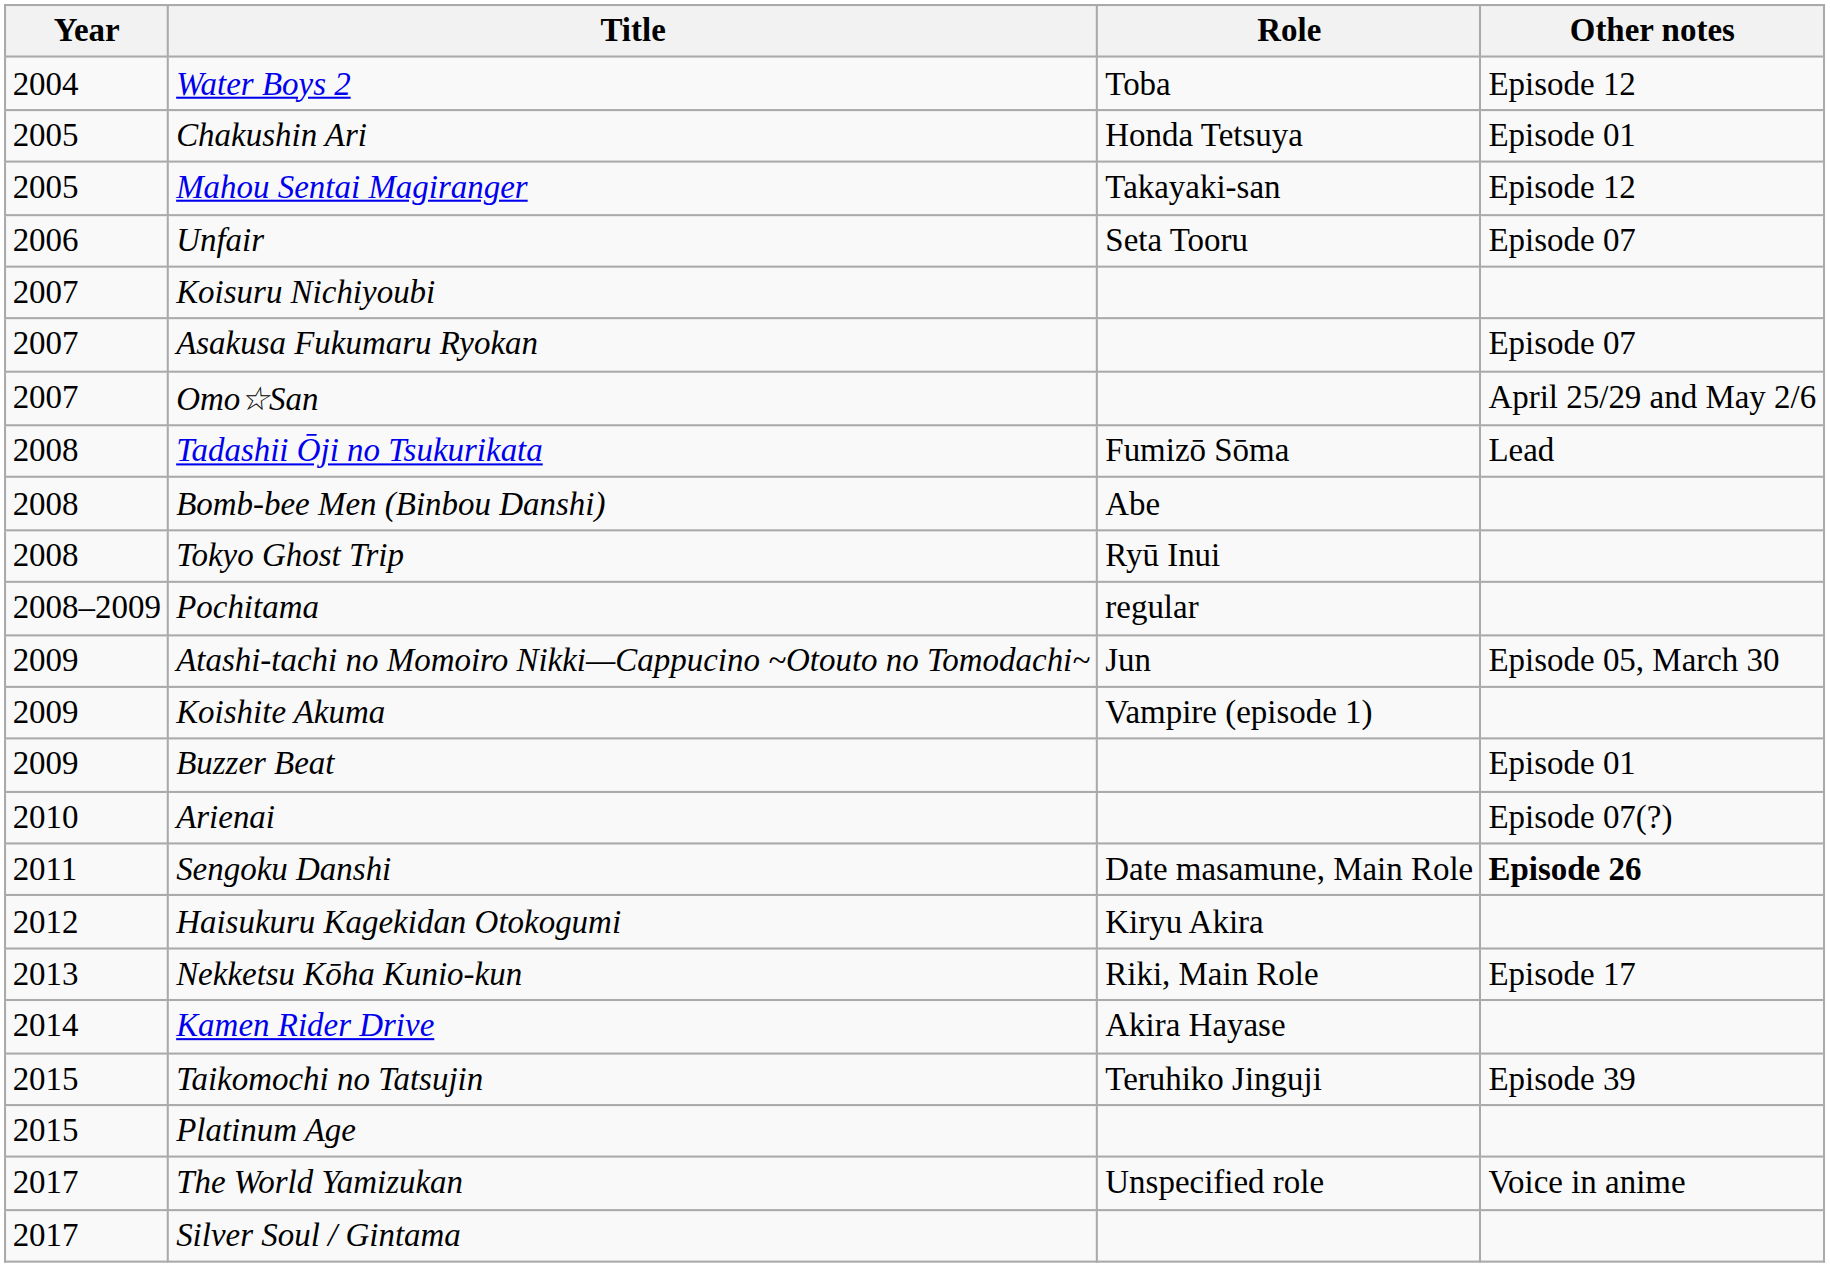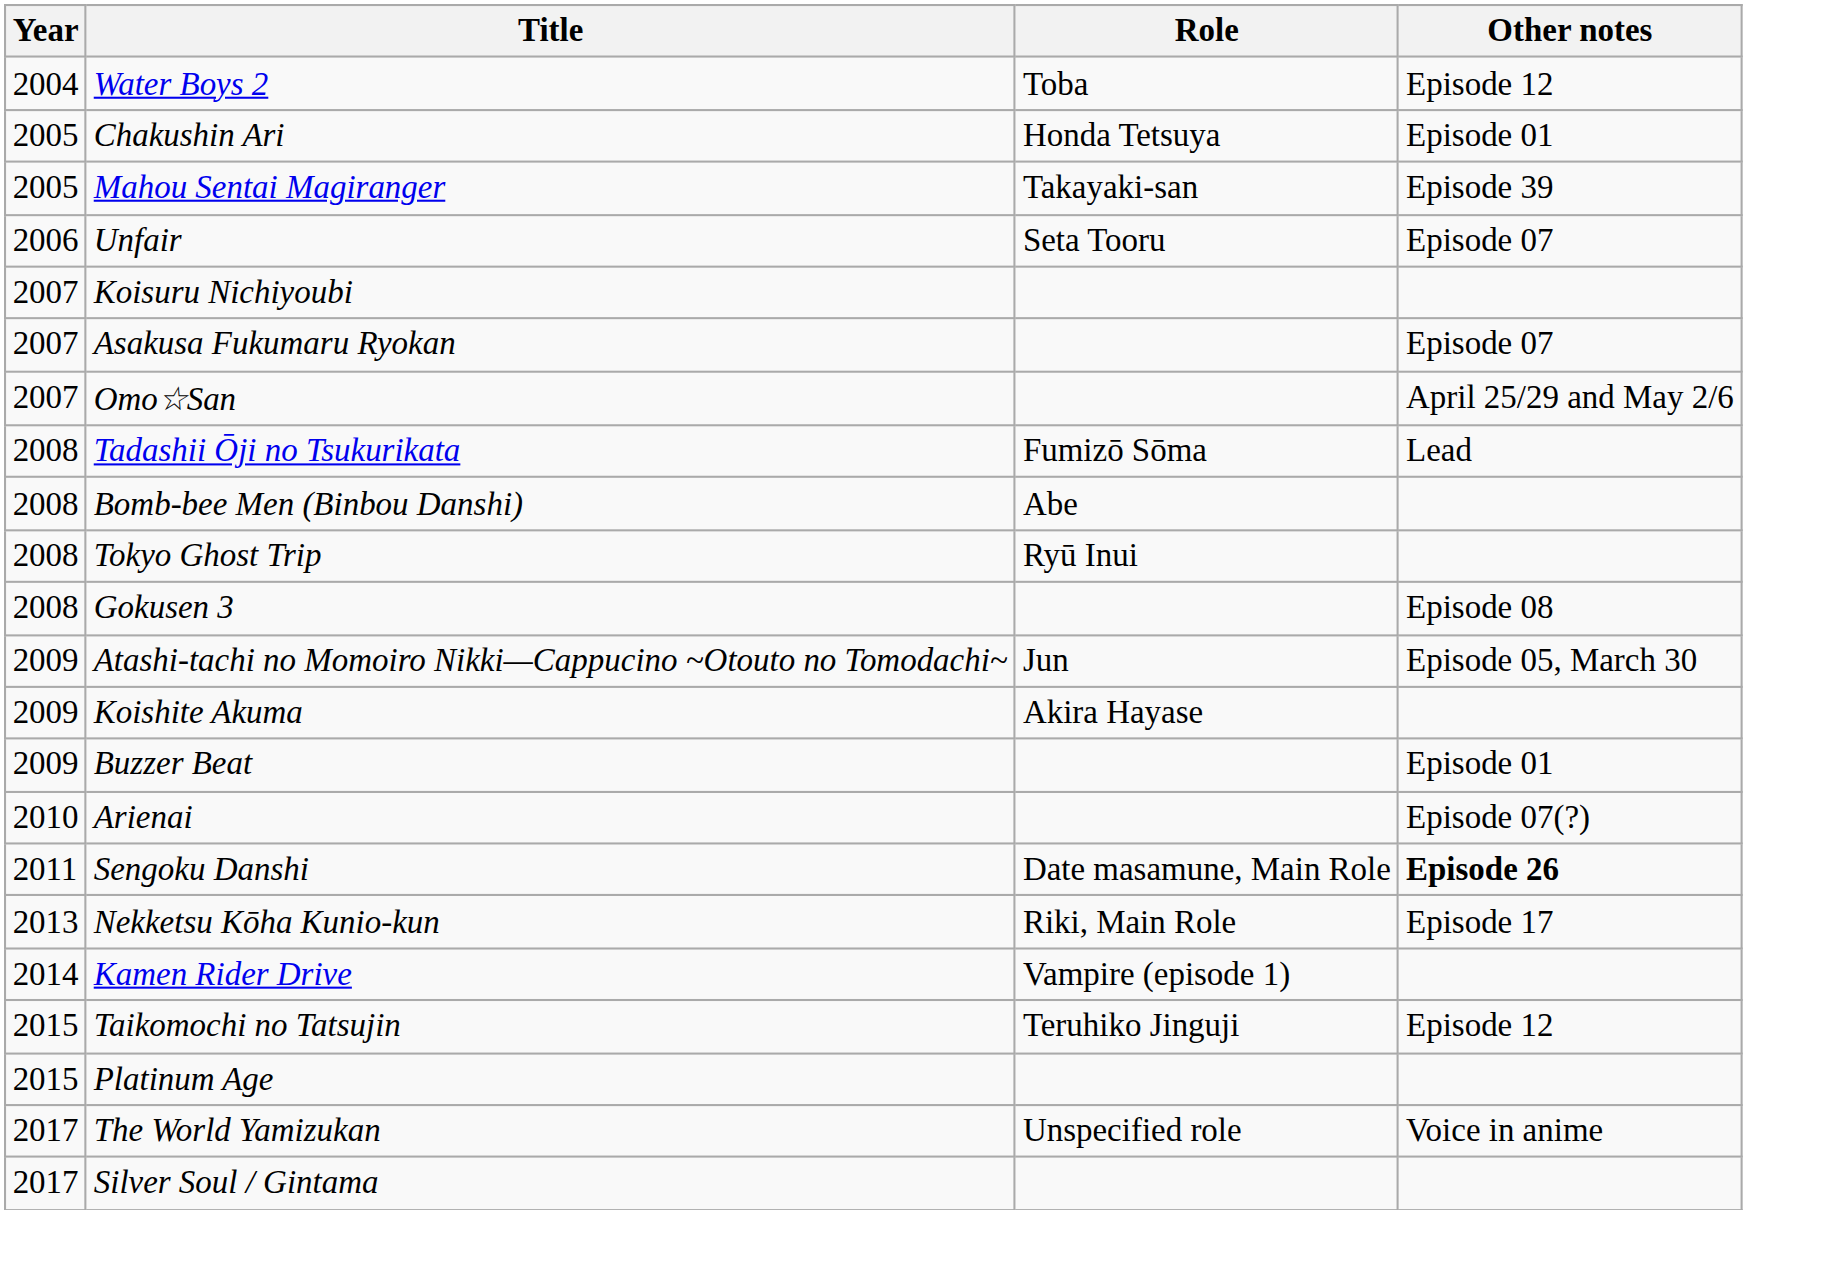 <table class="wikitable">
 <tr>
 <th>Year</th>
 <th>Title</th>
 <th>Role</th>
 <th>Other notes</th>
 </tr>
 <tr>
 <td>2004</td>
 <td><em><a href='#'>Water Boys 2</a></em></td>
 <td>Toba</td>
 <td>Episode 12</td>
 </tr>
 <tr>
 <td>2005</td>
 <td><em>Chakushin Ari</em></td>
 <td>Honda Tetsuya</td>
 <td>Episode 01</td>
 </tr>
 <tr>
 <td>2005</td>
 <td><em><a href='#'>Mahou Sentai Magiranger</a></em></td>
 <td>Takayaki-san</td>
-<td>Episode 12</td>
+<td>Episode 39</td>
 </tr>
 <tr>
 <td>2006</td>
 <td><em>Unfair</em></td>
 <td>Seta Tooru</td>
 <td>Episode 07</td>
 </tr>
 <tr>
 <td>2007</td>
 <td><em>Koisuru Nichiyoubi</em></td>
 <td></td>
 <td></td>
 </tr>
 <tr>
 <td>2007</td>
 <td><em>Asakusa Fukumaru Ryokan</em></td>
 <td></td>
 <td>Episode 07</td>
 </tr>
 <tr>
 <td>2007</td>
 <td><em>Omo☆San</em></td>
 <td></td>
 <td>April 25/29 and May 2/6</td>
 </tr>
 <tr>
 <td>2008</td>
 <td><em><a href='#'>Tadashii Ōji no Tsukurikata</a></em></td>
 <td>Fumizō Sōma</td>
 <td>Lead</td>
 </tr>
 <tr>
 <td>2008</td>
 <td><em>Bomb-bee Men (Binbou Danshi)</em></td>
 <td>Abe</td>
 <td></td>
 </tr>
 <tr>
 <td>2008</td>
 <td><em>Tokyo Ghost Trip</em></td>
 <td>Ryū Inui</td>
 <td></td>
 </tr>
 <tr>
-<td>2008–2009</td>
-<td><em>Pochitama</em></td>
-<td>regular</td>
+<td>2008</td>
+<td><em>Gokusen 3</em></td>
 <td></td>
+<td>Episode 08</td>
 </tr>
 <tr>
 <td>2009</td>
 <td><em>Atashi-tachi no Momoiro Nikki—Cappucino ~Otouto no Tomodachi~</em></td>
 <td>Jun</td>
 <td>Episode 05, March 30</td>
 </tr>
 <tr>
 <td>2009</td>
 <td><em>Koishite Akuma</em></td>
-<td>Vampire (episode 1)</td>
+<td>Akira Hayase</td>
 <td></td>
 </tr>
 <tr>
 <td>2009</td>
 <td><em>Buzzer Beat</em></td>
 <td></td>
 <td>Episode 01</td>
 </tr>
 <tr>
 <td>2010</td>
 <td><em>Arienai</em></td>
 <td></td>
 <td>Episode 07(?)</td>
 </tr>
 <tr>
 <td>2011</td>
 <td><em>Sengoku Danshi</em></td>
 <td>Date masamune, Main Role</td>
 <td><strong>Episode 26</strong></td>
 </tr>
 <tr>
-<td>2012</td>
-<td><em>Haisukuru Kagekidan Otokogumi</em></td>
-<td>Kiryu Akira</td>
-<td></td>
-</tr>
-<tr>
 <td>2013</td>
 <td><em>Nekketsu Kōha Kunio-kun</em></td>
 <td>Riki, Main Role</td>
 <td>Episode 17</td>
 </tr>
 <tr>
 <td>2014</td>
 <td><em><a href='#'>Kamen Rider Drive</a></em></td>
-<td>Akira Hayase</td>
+<td>Vampire (episode 1)</td>
 <td></td>
 </tr>
 <tr>
 <td>2015</td>
 <td><em>Taikomochi no Tatsujin</em></td>
 <td>Teruhiko Jinguji</td>
-<td>Episode 39</td>
+<td>Episode 12</td>
 </tr>
 <tr>
 <td>2015</td>
 <td><em>Platinum Age</em></td>
 <td></td>
 <td></td>
 </tr>
 <tr>
 <td>2017</td>
 <td><em>The World Yamizukan</em></td>
 <td>Unspecified role</td>
 <td>Voice in anime</td>
 </tr>
 <tr>
 <td>2017</td>
 <td><em>Silver Soul / Gintama</em></td>
 <td></td>
 <td></td>
 </tr>
 </table>
